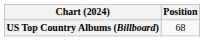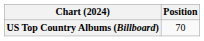 <table class="wikitable plainrowheaders" style="text-align:center">
 <tr>
 <th scope="col">Chart (2024)</th>
 <th scope="col">Position</th>
 </tr>
 <tr>
 <th scope="row">US Top Country Albums (<em>Billboard</em>)</th>
-<td>68</td>
+<td>70</td>
 </tr>
 </table>
